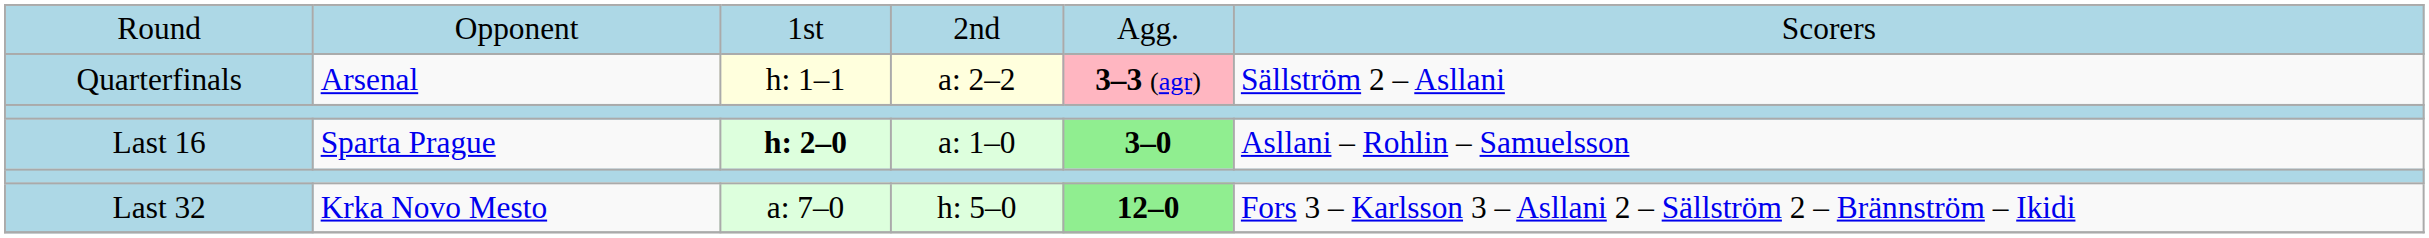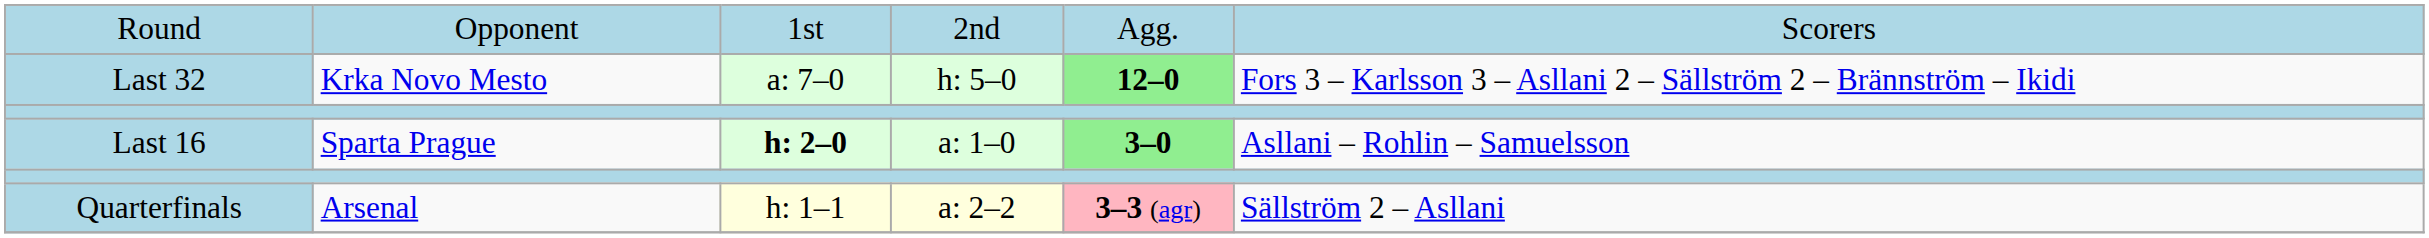 <table class="wikitable" style="text-align:center">
 <tr bgcolor=lightblue>
 <td width=150px>Round</td>
 <td width=200px>Opponent</td>
 <td width=80px>1st</td>
 <td width=80px>2nd</td>
 <td width=80px>Agg.</td>
 <td width=600px>Scorers</td>
 </tr>
 <tr>
-<td bgcolor=lightblue>Quarterfinals</td>
-<td align=left> <a href='#'>Arsenal</a></td>
-<td bgcolor="#ffffdd">h: 1–1</td>
-<td bgcolor="#ffffdd">a: 2–2</td>
-<td bgcolor=lightpink><strong>3–3</strong> <small>(<a href='#'>agr</a>)</small></td>
-<td align=left><a href='#'>Sällström</a> 2 – <a href='#'>Asllani</a></td>
+<td bgcolor=lightblue>Last 32</td>
+<td align=left> <a href='#'>Krka Novo Mesto</a></td>
+<td bgcolor="#ddffdd">a: 7–0</td>
+<td bgcolor="#ddffdd">h: 5–0</td>
+<td bgcolor=lightgreen><strong>12–0</strong></td>
+<td align=left><a href='#'>Fors</a> 3 – <a href='#'>Karlsson</a> 3 – <a href='#'>Asllani</a> 2 – <a href='#'>Sällström</a> 2 – <a href='#'>Brännström</a> – <a href='#'>Ikidi</a></td>
 </tr>
 <tr bgcolor=lightblue>
 <td colspan=6></td>
 </tr>
 <tr>
 <td bgcolor=lightblue>Last 16</td>
 <td align=left> <a href='#'>Sparta Prague</a></td>
 <td bgcolor="#ddffdd"><strong>h: 2–0</strong></td>
 <td bgcolor="#ddffdd">a: 1–0</td>
 <td bgcolor=lightgreen><strong>3–0</strong></td>
 <td align=left><a href='#'>Asllani</a> – <a href='#'>Rohlin</a> – <a href='#'>Samuelsson</a></td>
 </tr>
 <tr bgcolor=lightblue>
 <td colspan=6></td>
 </tr>
 <tr>
-<td bgcolor=lightblue>Last 32</td>
-<td align=left> <a href='#'>Krka Novo Mesto</a></td>
-<td bgcolor="#ddffdd">a: 7–0</td>
-<td bgcolor="#ddffdd">h: 5–0</td>
-<td bgcolor=lightgreen><strong>12–0</strong></td>
-<td align=left><a href='#'>Fors</a> 3 – <a href='#'>Karlsson</a> 3 – <a href='#'>Asllani</a> 2 – <a href='#'>Sällström</a> 2 – <a href='#'>Brännström</a> – <a href='#'>Ikidi</a></td>
+<td bgcolor=lightblue>Quarterfinals</td>
+<td align=left> <a href='#'>Arsenal</a></td>
+<td bgcolor="#ffffdd">h: 1–1</td>
+<td bgcolor="#ffffdd">a: 2–2</td>
+<td bgcolor=lightpink><strong>3–3</strong> <small>(<a href='#'>agr</a>)</small></td>
+<td align=left><a href='#'>Sällström</a> 2 – <a href='#'>Asllani</a></td>
 </tr>
 <tr>
 </tr>
 </table>
